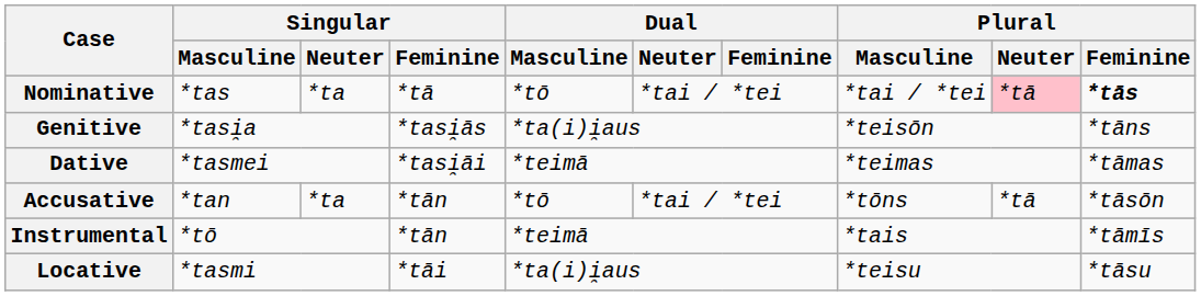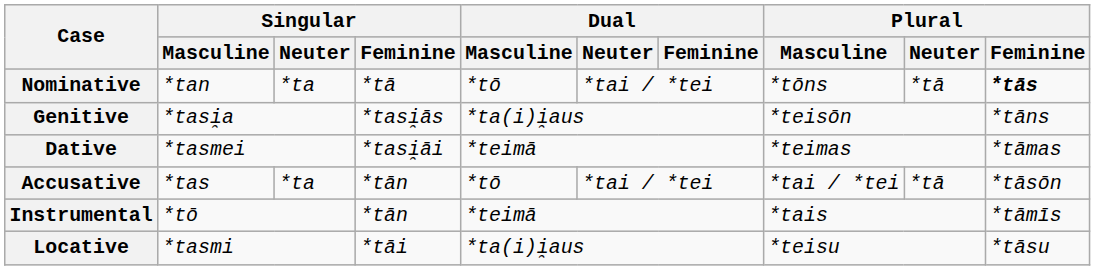 <table class="wikitable">
 <tr>
 <th rowspan="2">Case</th>
 <th colspan="3">Singular</th>
 <th colspan="3">Dual</th>
 <th colspan="3">Plural</th>
 </tr>
 <tr>
 <th>Masculine</th>
 <th>Neuter</th>
 <th>Feminine</th>
 <th>Masculine</th>
 <th>Neuter</th>
 <th>Feminine</th>
 <th>Masculine</th>
 <th>Neuter</th>
 <th>Feminine</th>
 </tr>
 <tr>
 <th>Nominative</th>
-<td><em>*tas</em></td>
+<td><em>*tan</em></td>
 <td><em>*ta</em></td>
 <td><em>*tā</em></td>
 <td><em>*tō</em></td>
 <td colspan="2"><em>*tai / *tei</em></td>
-<td><em>*tai / *tei</em></td>
-<td style="background: pink;"><em>*tā</em></td>
+<td><em>*tōns</em></td>
+<td><em>*tā</em></td>
 <td><strong><em>*tās</em></strong></td>
 </tr>
 <tr>
 <th>Genitive</th>
 <td colspan="2"><em>*tasi̯a</em></td>
 <td><em>*tasi̯ās</em></td>
 <td colspan="3"><em>*ta(i)i̯aus</em></td>
 <td colspan="2"><em>*teisōn</em></td>
 <td><em>*tāns</em></td>
 </tr>
 <tr>
 <th>Dative</th>
 <td colspan="2"><em>*tasmei</em></td>
 <td><em>*tasi̯āi</em></td>
 <td colspan="3"><em>*teimā</em></td>
 <td colspan="2"><em>*teimas</em></td>
 <td><em>*tāmas</em></td>
 </tr>
 <tr>
 <th>Accusative</th>
-<td><em>*tan</em></td>
+<td><em>*tas</em></td>
 <td><em>*ta</em></td>
 <td><em>*tān</em></td>
 <td><em>*tō</em></td>
 <td colspan="2"><em>*tai / *tei</em></td>
-<td><em>*tōns</em></td>
+<td><em>*tai / *tei</em></td>
 <td><em>*tā</em></td>
 <td><em>*tāsōn</em></td>
 </tr>
 <tr>
 <th>Instrumental</th>
 <td colspan="2"><em>*tō</em></td>
 <td><em>*tān</em></td>
 <td colspan="3"><em>*teimā</em></td>
 <td colspan="2"><em>*tais</em></td>
 <td><em>*tāmīs</em></td>
 </tr>
 <tr>
 <th>Locative</th>
 <td colspan="2"><em>*tasmi</em></td>
 <td><em>*tāi</em></td>
 <td colspan="3"><em>*ta(i)i̯aus</em></td>
 <td colspan="2"><em>*teisu</em></td>
 <td><em>*tāsu</em></td>
 </tr>
 </table>
